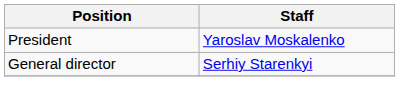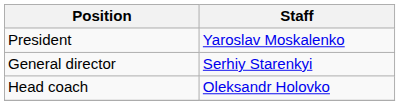 <table class="wikitable" style="text-align: left">
 <tr>
 <th width=200>Position</th>
 <th width=200>Staff</th>
 </tr>
 <tr>
 <td>President</td>
 <td> <a href='#'>Yaroslav Moskalenko</a></td>
 </tr>
 <tr>
 <td>General director</td>
 <td> <a href='#'>Serhiy Starenkyi</a></td>
 </tr>
 <tr>
+<td>Head coach</td>
+<td> <a href='#'>Oleksandr Holovko</a></td>
+</tr>
+<tr>
 </tr>
 </table>
